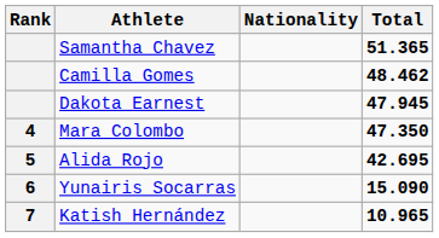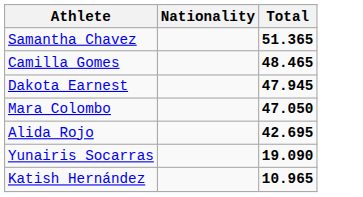 <table class="wikitable sortable" style="text-align:left">
 <tr>
-<th scope=col>Rank</th>
 <th scope=col>Athlete</th>
 <th scope=col>Nationality</th>
 <th scope=col>Total</th>
 </tr>
 <tr>
-<th scope=row></th>
 <td align=left><a href='#'>Samantha Chavez</a></td>
 <td></td>
 <td><strong>51.365</strong></td>
 </tr>
 <tr>
-<th scope=row></th>
 <td align=left><a href='#'>Camilla Gomes</a></td>
 <td></td>
-<td><strong>48.462</strong></td>
+<td><strong>48.465</strong></td>
 </tr>
 <tr>
-<th scope=row></th>
 <td align=left><a href='#'>Dakota Earnest</a></td>
 <td></td>
 <td><strong>47.945</strong></td>
 </tr>
 <tr>
-<th scope=row>4</th>
 <td align=left><a href='#'>Mara Colombo</a></td>
 <td></td>
-<td><strong>47.350</strong></td>
+<td><strong>47.050</strong></td>
 </tr>
 <tr>
-<th scope=row>5</th>
 <td align=left><a href='#'>Alida Rojo</a></td>
 <td></td>
 <td><strong>42.695</strong></td>
 </tr>
 <tr>
-<th scope=row>6</th>
 <td align=left><a href='#'>Yunairis Socarras</a></td>
 <td></td>
-<td><strong>15.090</strong></td>
+<td><strong>19.090</strong></td>
 </tr>
 <tr>
-<th scope=row>7</th>
 <td align=left><a href='#'>Katish Hernández</a></td>
 <td></td>
 <td><strong>10.965</strong></td>
 </tr>
 </table>
